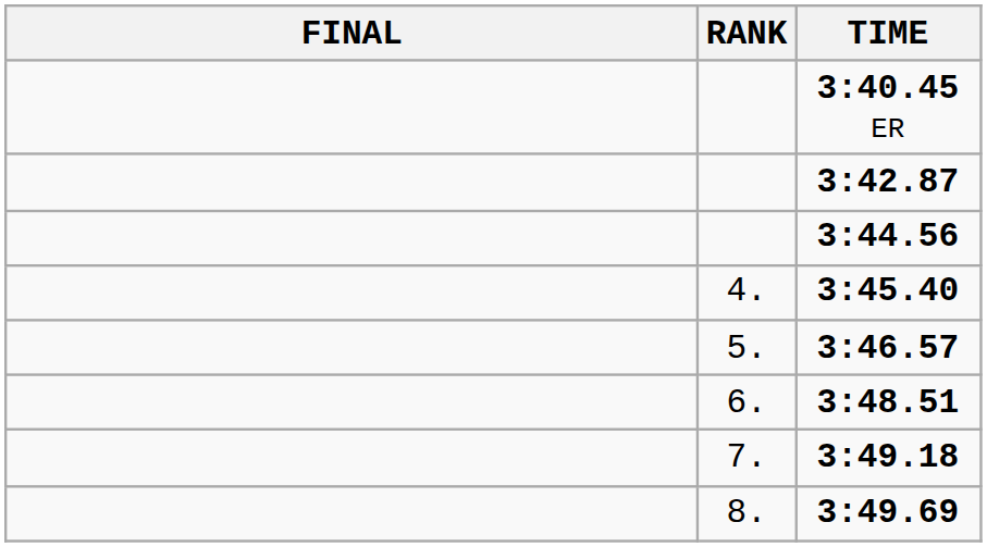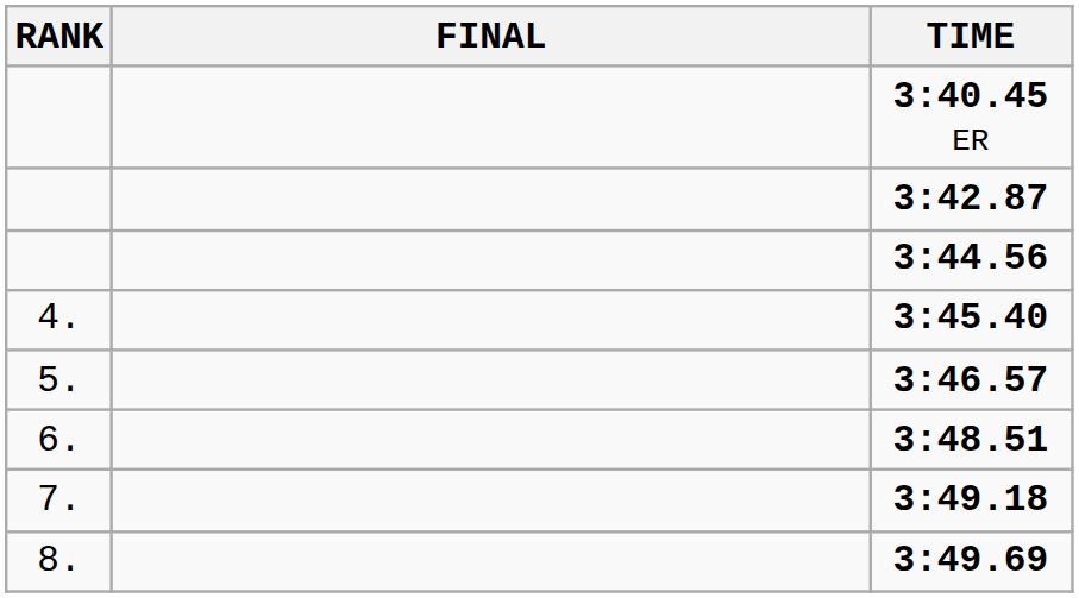 <table class="wikitable">
 <tr>
+<th>RANK</th>
 <th style="width: 20em">FINAL</th>
-<th>RANK</th>
 <th style="width: 5em">TIME</th>
 </tr>
 <tr>
+<td align="center"></td>
 <td></td>
-<td align="center"></td>
 <td align="center"><strong>3:40.45</strong> <small>ER</small></td>
 </tr>
 <tr>
+<td align="center"></td>
 <td></td>
-<td align="center"></td>
 <td align="center"><strong>3:42.87</strong></td>
 </tr>
 <tr>
+<td align="center"></td>
 <td></td>
-<td align="center"></td>
 <td align="center"><strong>3:44.56</strong></td>
 </tr>
 <tr>
+<td align="center">4.</td>
 <td></td>
-<td align="center">4.</td>
 <td align="center"><strong>3:45.40</strong></td>
 </tr>
 <tr>
+<td align="center">5.</td>
 <td></td>
-<td align="center">5.</td>
 <td align="center"><strong>3:46.57</strong></td>
 </tr>
 <tr>
+<td align="center">6.</td>
 <td></td>
-<td align="center">6.</td>
 <td align="center"><strong>3:48.51</strong></td>
 </tr>
 <tr>
+<td align="center">7.</td>
 <td></td>
-<td align="center">7.</td>
 <td align="center"><strong>3:49.18</strong></td>
 </tr>
 <tr>
+<td align="center">8.</td>
 <td></td>
-<td align="center">8.</td>
 <td align="center"><strong>3:49.69</strong></td>
 </tr>
 </table>
